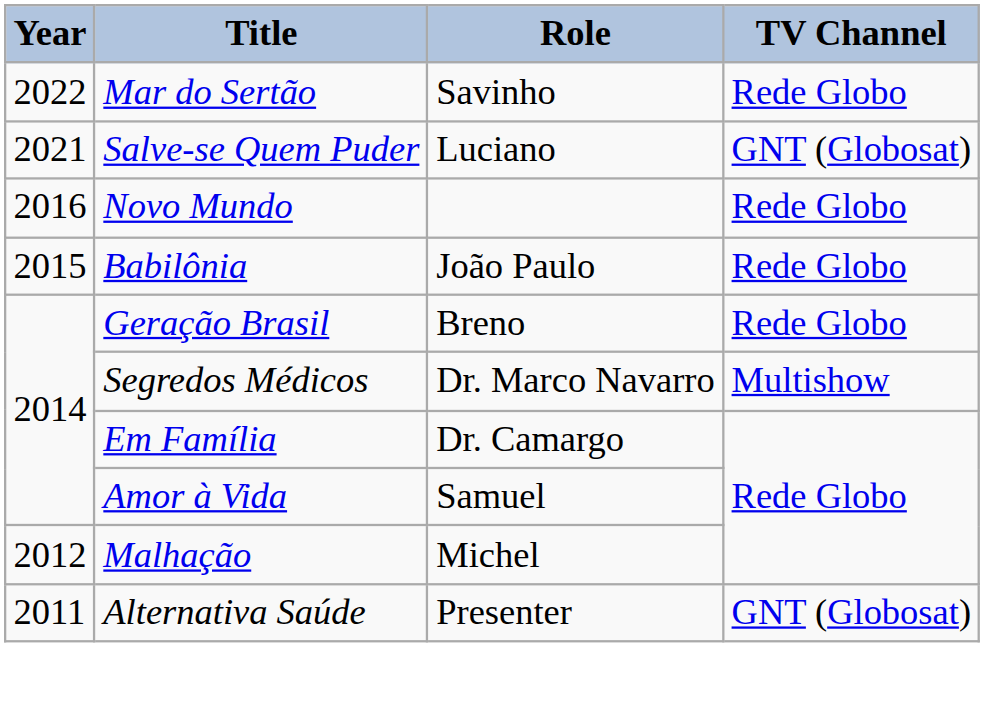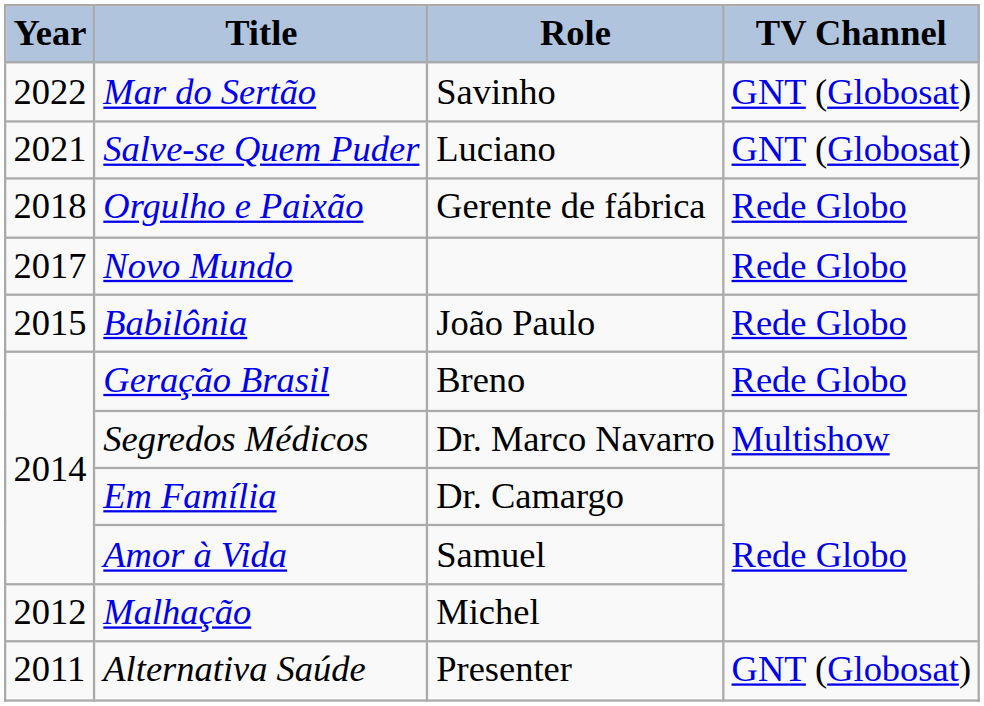 <table class="wikitable">
 <tr style="text-align:center;">
 <th style="background:#B0C4DE;">Year</th>
 <th style="background:#B0C4DE;">Title</th>
 <th style="background:#B0C4DE;">Role</th>
 <th style="background:#B0C4DE;">TV Channel</th>
 </tr>
 <tr>
 <td>2022</td>
 <td><em><a href='#'>Mar do Sertão</a></em></td>
 <td>Savinho</td>
-<td><a href='#'>Rede Globo</a></td>
+<td><a href='#'>GNT</a> (<a href='#'>Globosat</a>)</td>
 </tr>
 <tr>
 <td>2021</td>
 <td><em><a href='#'>Salve-se Quem Puder</a></em></td>
 <td>Luciano</td>
 <td><a href='#'>GNT</a> (<a href='#'>Globosat</a>)</td>
 </tr>
 <tr>
-<td>2016</td>
+<td>2018</td>
+<td><em><a href='#'>Orgulho e Paixão</a></em></td>
+<td>Gerente de fábrica</td>
+<td><a href='#'>Rede Globo</a></td>
+</tr>
+<tr>
+<td>2017</td>
 <td><em><a href='#'>Novo Mundo</a></em></td>
 <td></td>
 <td><a href='#'>Rede Globo</a></td>
 </tr>
 <tr>
 <td>2015</td>
 <td><em><a href='#'>Babilônia</a></em></td>
 <td>João Paulo</td>
 <td><a href='#'>Rede Globo</a></td>
 </tr>
 <tr>
 <td rowspan="4">2014</td>
 <td><em><a href='#'>Geração Brasil</a></em></td>
 <td>Breno </td>
 <td><a href='#'>Rede Globo</a></td>
 </tr>
 <tr>
 <td><em>Segredos Médicos</em></td>
 <td>Dr. Marco Navarro </td>
 <td><a href='#'>Multishow</a></td>
 </tr>
 <tr>
 <td><em><a href='#'>Em Família</a></em></td>
 <td>Dr. Camargo</td>
 <td rowspan="3"><a href='#'>Rede Globo</a></td>
 </tr>
 <tr>
 <td><em><a href='#'>Amor à Vida</a></em></td>
 <td>Samuel</td>
 </tr>
 <tr>
 <td>2012</td>
 <td><em><a href='#'>Malhação</a></em></td>
 <td>Michel</td>
 </tr>
 <tr>
 <td>2011</td>
 <td><em>Alternativa Saúde</em></td>
 <td>Presenter </td>
 <td><a href='#'>GNT</a> (<a href='#'>Globosat</a>)</td>
 </tr>
 </table>
